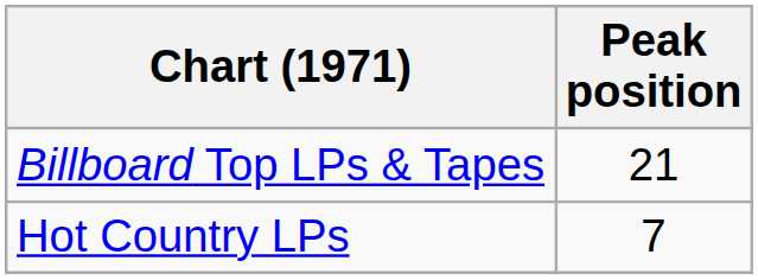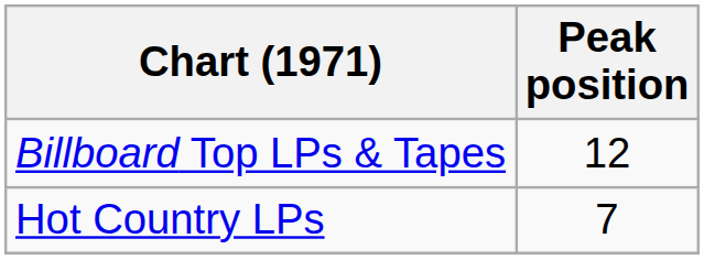 <table class="wikitable">
 <tr>
 <th>Chart (1971)</th>
 <th>Peak<br>position</th>
 </tr>
 <tr>
 <td><a href='#'><em>Billboard</em> Top LPs & Tapes</a></td>
-<td align="center">21</td>
+<td align="center">12</td>
 </tr>
 <tr>
 <td><a href='#'>Hot Country LPs</a></td>
 <td align="center">7</td>
 </tr>
 <tr>
 </tr>
 </table>
